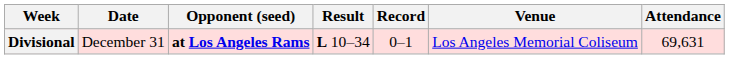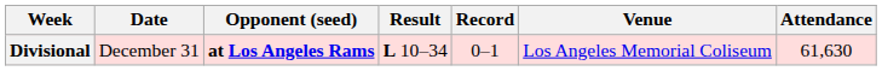 <table class="wikitable" style="text-align:center">
 <tr>
 <th>Week</th>
 <th>Date</th>
 <th>Opponent (seed)</th>
 <th>Result</th>
 <th>Record</th>
 <th>Venue</th>
 <th>Attendance</th>
 </tr>
 <tr style="background:#ffdddd">
 <th>Divisional</th>
 <td>December 31</td>
 <td><strong>at <a href='#'>Los Angeles Rams</a></strong></td>
 <td><strong>L</strong> 10–34</td>
 <td>0–1</td>
 <td><a href='#'>Los Angeles Memorial Coliseum</a></td>
-<td>69,631</td>
+<td>61,630</td>
 </tr>
 </table>
